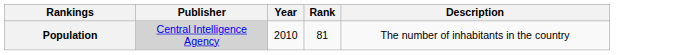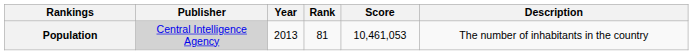 <table class="wikitable plainrowheaders" style="text-align:center;">
 <tr>
 <th style="width:12em;">Rankings</th>
 <th style="width:12em;">Publisher</th>
 <th style="width:3em;">Year</th>
 <th style="width:3em;">Rank</th>
+<th style="width:7em;">Score</th>
 <th style="width:25em;">Description</th>
 </tr>
 <tr>
 <th>Population</th>
 <td style="background: lightgrey;"><a href='#'>Central Intelligence Agency</a></td>
-<td>2010</td>
+<td>2013</td>
 <td>81</td>
+<td>10,461,053</td>
 <td>The number of inhabitants in the country</td>
 </tr>
 </table>
